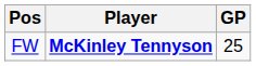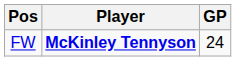 <table class=wikitable>
 <tr>
 <th>Pos</th>
 <th>Player</th>
 <th>GP</th>
 </tr>
 <tr>
 <td align="center"><a href='#'>FW</a></td>
 <td><strong> <a href='#'>McKinley Tennyson</a></strong></td>
-<td align="center">25</td>
+<td align="center">24</td>
 </tr>
 </table>
